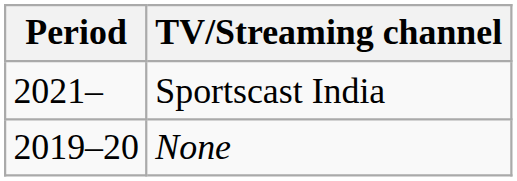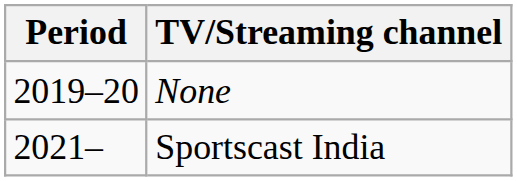 <table class="wikitable" style="text-align:left;">
 <tr>
 <th>Period</th>
 <th>TV/Streaming channel</th>
 </tr>
 <tr>
+<td>2019–20</td>
+<td><em>None</em></td>
+</tr>
+<tr>
 <td>2021–</td>
 <td>Sportscast India</td>
 </tr>
-<tr>
-<td>2019–20</td>
-<td><em>None</em></td>
-</tr>
 </table>
